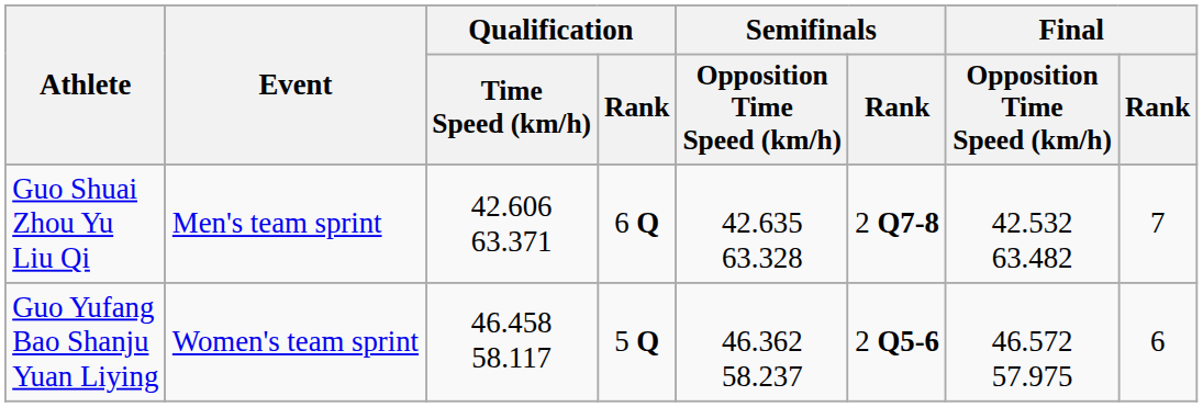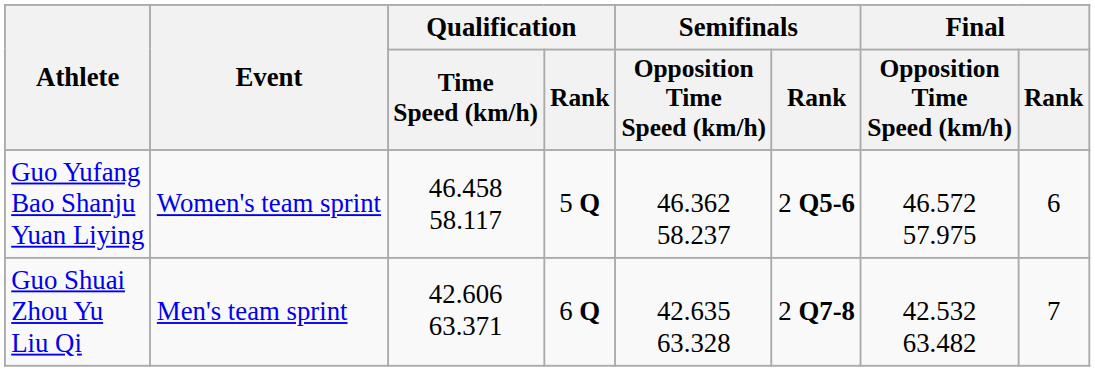 <table class=wikitable style=font-size:90%;text-align:center>
 <tr>
 <th rowspan=2>Athlete</th>
 <th rowspan=2>Event</th>
 <th colspan=2>Qualification</th>
 <th colspan=2>Semifinals</th>
 <th colspan=2>Final</th>
 </tr>
 <tr style=font-size:95%>
 <th>Time<br>Speed (km/h)</th>
 <th>Rank</th>
 <th>Opposition<br>Time<br>Speed (km/h)</th>
 <th>Rank</th>
 <th>Opposition<br>Time<br>Speed (km/h)</th>
 <th>Rank</th>
 </tr>
 <tr>
+<td align=left><a href='#'>Guo Yufang</a><br><a href='#'>Bao Shanju</a><br><a href='#'>Yuan Liying</a></td>
+<td align=left><a href='#'>Women's team sprint</a></td>
+<td>46.458<br>58.117</td>
+<td>5 <strong>Q</strong></td>
+<td><br>46.362<br>58.237</td>
+<td>2 <strong>Q5-6</strong></td>
+<td><br>46.572<br>57.975</td>
+<td>6</td>
+</tr>
+<tr>
 <td align=left><a href='#'>Guo Shuai</a><br><a href='#'>Zhou Yu</a><br><a href='#'>Liu Qi</a></td>
 <td align=left><a href='#'>Men's team sprint</a></td>
 <td>42.606<br>63.371</td>
 <td>6 <strong>Q</strong></td>
 <td><br>42.635<br>63.328</td>
 <td>2 <strong>Q7-8</strong></td>
 <td><br>42.532<br>63.482</td>
 <td>7</td>
 </tr>
-<tr>
-<td align=left><a href='#'>Guo Yufang</a><br><a href='#'>Bao Shanju</a><br><a href='#'>Yuan Liying</a></td>
-<td align=left><a href='#'>Women's team sprint</a></td>
-<td>46.458<br>58.117</td>
-<td>5 <strong>Q</strong></td>
-<td><br>46.362<br>58.237</td>
-<td>2 <strong>Q5-6</strong></td>
-<td><br>46.572<br>57.975</td>
-<td>6</td>
-</tr>
 </table>
